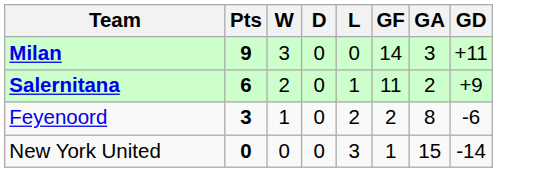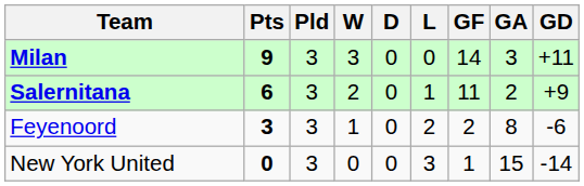 <table class=wikitable style="text-align:center">
 <tr>
 <th width=165>Team</th>
 <th width=20>Pts</th>
+<th width=20>Pld</th>
 <th width=20>W</th>
 <th width=20>D</th>
 <th width=20>L</th>
 <th width=20>GF</th>
 <th width=20>GA</th>
 <th width=20>GD</th>
 </tr>
 <tr style="background:#ccffcc">
 <td style="text-align:left"><strong> <a href='#'>Milan</a></strong></td>
 <td><strong>9</strong></td>
 <td>3</td>
+<td>3</td>
 <td>0</td>
 <td>0</td>
 <td>14</td>
 <td>3</td>
 <td>+11</td>
 </tr>
 <tr style="background:#ccffcc">
 <td style="text-align:left"><strong> <a href='#'>Salernitana</a></strong></td>
 <td><strong>6</strong></td>
+<td>3</td>
 <td>2</td>
 <td>0</td>
 <td>1</td>
 <td>11</td>
 <td>2</td>
 <td>+9</td>
 </tr>
 <tr>
 <td style="text-align:left"> <a href='#'>Feyenoord</a></td>
 <td><strong>3</strong></td>
+<td>3</td>
 <td>1</td>
 <td>0</td>
 <td>2</td>
 <td>2</td>
 <td>8</td>
 <td>-6</td>
 </tr>
 <tr>
 <td style="text-align:left"> New York United</td>
 <td><strong>0</strong></td>
+<td>3</td>
 <td>0</td>
 <td>0</td>
 <td>3</td>
 <td>1</td>
 <td>15</td>
 <td>-14</td>
 </tr>
 </table>
